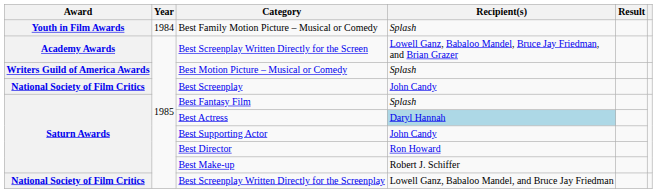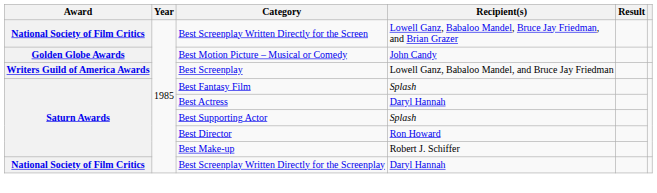 <table class="wikitable plainrowheaders">
 <tr>
 <th scope="col">Award</th>
 <th scope="col">Year</th>
 <th scope="col">Category</th>
 <th scope="col">Recipient(s)</th>
 <th scope="col">Result</th>
 <th scope="col"></th>
 </tr>
 <tr>
-<th scope="row"><a href='#'>Youth in Film Awards</a></th>
-<td>1984</td>
-<td>Best Family Motion Picture – Musical or Comedy</td>
-<td><em>Splash</em></td>
-<td></td>
-<td style="text-align:center"></td>
-</tr>
-<tr>
-<th scope="row"><a href='#'>Academy Awards</a></th>
+<th scope="row"><a href='#'>National Society of Film Critics</a></th>
 <td rowspan="9">1985</td>
 <td><a href='#'>Best Screenplay Written Directly for the Screen</a></td>
 <td><a href='#'>Lowell Ganz</a>, <a href='#'>Babaloo Mandel</a>, <a href='#'>Bruce Jay Friedman</a>,<br>and <a href='#'>Brian Grazer</a></td>
 <td></td>
 <td style="text-align:center"></td>
 </tr>
 <tr>
-<th scope="row"><a href='#'>Writers Guild of America Awards</a></th>
+<th scope="row"><a href='#'>Golden Globe Awards</a></th>
 <td><a href='#'>Best Motion Picture – Musical or Comedy</a></td>
-<td><em>Splash</em></td>
+<td><a href='#'>John Candy</a></td>
 <td></td>
 <td style="text-align:center"></td>
 </tr>
 <tr>
-<th scope="row"><a href='#'>National Society of Film Critics</a></th>
+<th scope="row"><a href='#'>Writers Guild of America Awards</a></th>
 <td><a href='#'>Best Screenplay</a></td>
-<td><a href='#'>John Candy</a></td>
+<td>Lowell Ganz, Babaloo Mandel, and Bruce Jay Friedman</td>
 <td></td>
 <td style="text-align:center"></td>
 </tr>
 <tr>
 <th scope="row" rowspan="5"><a href='#'>Saturn Awards</a></th>
 <td><a href='#'>Best Fantasy Film</a></td>
 <td><em>Splash</em></td>
 <td></td>
 <td style="text-align:center" rowspan="5"></td>
 </tr>
 <tr>
 <td><a href='#'>Best Actress</a></td>
-<td style="background: lightblue;"><a href='#'>Daryl Hannah</a></td>
+<td><a href='#'>Daryl Hannah</a></td>
 <td></td>
 </tr>
 <tr>
 <td><a href='#'>Best Supporting Actor</a></td>
-<td><a href='#'>John Candy</a></td>
+<td><em>Splash</em></td>
 <td></td>
 </tr>
 <tr>
 <td><a href='#'>Best Director</a></td>
 <td><a href='#'>Ron Howard</a></td>
 <td></td>
 </tr>
 <tr>
 <td><a href='#'>Best Make-up</a></td>
 <td>Robert J. Schiffer</td>
 <td></td>
 </tr>
 <tr>
 <th scope="row"><a href='#'>National Society of Film Critics</a></th>
 <td><a href='#'>Best Screenplay Written Directly for the Screenplay</a></td>
-<td>Lowell Ganz, Babaloo Mandel, and Bruce Jay Friedman</td>
+<td><a href='#'>Daryl Hannah</a></td>
 <td></td>
 <td></td>
 </tr>
 </table>
